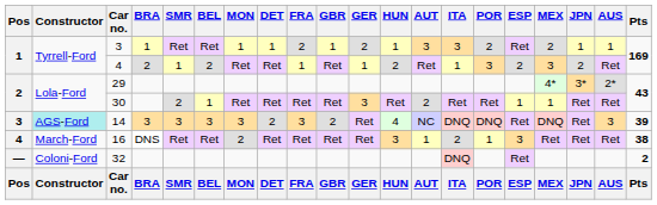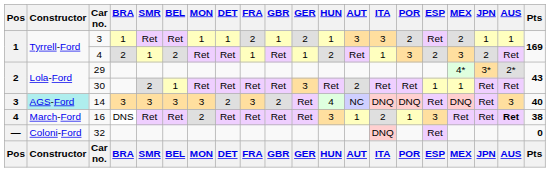 <table class="wikitable" style="font-size: 85%; text-align:center;">
 <tr valign="top">
 <th valign="middle">Pos</th>
 <th valign="middle">Constructor</th>
 <th valign="middle">Car<br>no.</th>
 <th><a href='#'>BRA</a><br></th>
 <th><a href='#'>SMR</a><br></th>
 <th><a href='#'>BEL</a><br></th>
 <th><a href='#'>MON</a><br></th>
 <th><a href='#'>DET</a><br></th>
 <th><a href='#'>FRA</a><br></th>
 <th><a href='#'>GBR</a><br></th>
 <th><a href='#'>GER</a><br></th>
 <th><a href='#'>HUN</a><br></th>
 <th><a href='#'>AUT</a><br></th>
 <th><a href='#'>ITA</a><br></th>
 <th><a href='#'>POR</a><br></th>
 <th><a href='#'>ESP</a><br></th>
 <th><a href='#'>MEX</a><br></th>
 <th><a href='#'>JPN</a><br></th>
 <th><a href='#'>AUS</a><br></th>
 <th valign="middle">Pts</th>
 </tr>
 <tr>
 <th rowspan="2">1</th>
 <td rowspan="2" align="left"> <a href='#'>Tyrrell</a>-<a href='#'>Ford</a></td>
 <td align="center">3</td>
 <td style="background:#ffffbf;">1</td>
 <td style="background:#efcfff;">Ret</td>
 <td style="background:#efcfff;">Ret</td>
 <td style="background:#ffffbf;">1</td>
 <td style="background:#ffffbf;">1</td>
 <td style="background:#dfdfdf;">2</td>
 <td style="background:#ffffbf;">1</td>
 <td style="background:#dfdfdf;">2</td>
 <td style="background:#ffffbf;">1</td>
 <td style="background:#ffdf9f;">3</td>
 <td style="background:#ffdf9f;">3</td>
 <td style="background:#dfdfdf;">2</td>
 <td style="background:#efcfff;">Ret</td>
 <td style="background:#dfdfdf;">2</td>
 <td style="background:#ffffbf;">1</td>
 <td style="background:#ffffbf;">1</td>
 <td rowspan="2" align="right"><strong>169</strong></td>
 </tr>
 <tr>
 <td align="center">4</td>
 <td style="background:#dfdfdf;">2</td>
 <td style="background:#ffffbf;">1</td>
 <td style="background:#dfdfdf;">2</td>
 <td style="background:#efcfff;">Ret</td>
 <td style="background:#efcfff;">Ret</td>
 <td style="background:#ffffbf;">1</td>
 <td style="background:#efcfff;">Ret</td>
 <td style="background:#ffffbf;">1</td>
 <td style="background:#dfdfdf;">2</td>
 <td style="background:#efcfff;">Ret</td>
 <td style="background:#ffffbf;">1</td>
 <td style="background:#ffdf9f;">3</td>
 <td style="background:#dfdfdf;">2</td>
 <td style="background:#ffdf9f;">3</td>
 <td style="background:#dfdfdf;">2</td>
 <td style="background:#efcfff;">Ret</td>
 </tr>
 <tr>
 <th rowspan="2">2</th>
 <td rowspan="2" align="left"> <a href='#'>Lola</a>-<a href='#'>Ford</a></td>
 <td align="center">29</td>
 <td></td>
 <td></td>
 <td></td>
 <td></td>
 <td></td>
 <td></td>
 <td></td>
 <td></td>
 <td></td>
 <td></td>
 <td></td>
 <td></td>
 <td></td>
 <td style="background:#dfffdf;">4*</td>
 <td style="background:#ffdf9f;">3*</td>
 <td style="background:#dfdfdf;">2*</td>
 <td rowspan="2" align="right"><strong>43</strong></td>
 </tr>
 <tr>
 <td align="center">30</td>
 <td></td>
 <td style="background:#dfdfdf;">2</td>
 <td style="background:#ffffbf;">1</td>
 <td style="background:#efcfff;">Ret</td>
 <td style="background:#efcfff;">Ret</td>
 <td style="background:#efcfff;">Ret</td>
 <td style="background:#efcfff;">Ret</td>
 <td style="background:#ffdf9f;">3</td>
 <td style="background:#efcfff;">Ret</td>
 <td style="background:#dfdfdf;">2</td>
 <td style="background:#efcfff;">Ret</td>
 <td style="background:#efcfff;">Ret</td>
 <td style="background:#ffffbf;">1</td>
 <td style="background:#ffffbf;">1</td>
 <td style="background:#efcfff;">Ret</td>
 <td style="background:#efcfff;">Ret</td>
 </tr>
 <tr>
 <th>3</th>
 <td align=left style="background: paleturquoise;"> <a href='#'>AGS</a>-<a href='#'>Ford</a></td>
 <td align="center">14</td>
 <td style="background:#ffdf9f;">3</td>
 <td style="background:#ffdf9f;">3</td>
 <td style="background:#ffdf9f;">3</td>
 <td style="background:#ffdf9f;">3</td>
 <td style="background:#dfdfdf;">2</td>
 <td style="background:#ffdf9f;">3</td>
 <td style="background:#dfdfdf;">2</td>
 <td style="background:#efcfff;">Ret</td>
 <td style="background:#dfffdf;">4</td>
 <td style="background:#cfcfff;">NC</td>
 <td style="background:#ffcfcf;">DNQ</td>
 <td style="background:#ffcfcf;">DNQ</td>
 <td style="background:#efcfff;">Ret</td>
 <td style="background:#ffcfcf;">DNQ</td>
 <td style="background:#efcfff;">Ret</td>
 <td style="background:#ffdf9f;">3</td>
-<td align=right><strong>39</strong></td>
+<td align=right><strong>40</strong></td>
 </tr>
 <tr>
 <th>4</th>
 <td align=left> <a href='#'>March</a>-<a href='#'>Ford</a></td>
 <td align="center">16</td>
 <td style="background:#ffffff;">DNS</td>
 <td style="background:#efcfff;">Ret</td>
 <td style="background:#efcfff;">Ret</td>
 <td style="background:#dfdfdf;">2</td>
 <td style="background:#efcfff;">Ret</td>
 <td style="background:#efcfff;">Ret</td>
 <td style="background:#efcfff;">Ret</td>
 <td style="background:#efcfff;">Ret</td>
 <td style="background:#ffdf9f;">3</td>
 <td style="background:#ffffbf;">1</td>
 <td style="background:#dfdfdf;">2</td>
 <td style="background:#ffffbf;">1</td>
 <td style="background:#ffdf9f;">3</td>
 <td style="background:#efcfff;">Ret</td>
 <td style="background:#efcfff;">Ret</td>
-<td style="background:#efcfff;">Ret</td>
+<td style="background:#efcfff;"><strong>Ret</strong></td>
 <td align=right><strong>38</strong></td>
 </tr>
 <tr>
 <th>—</th>
 <td align=left> <a href='#'>Coloni</a>-<a href='#'>Ford</a></td>
 <td align="center">32</td>
 <td></td>
 <td></td>
 <td></td>
 <td></td>
 <td></td>
 <td></td>
 <td></td>
 <td></td>
 <td></td>
 <td></td>
 <td style="background:#ffcfcf;">DNQ</td>
 <td></td>
 <td style="background:#efcfff;">Ret</td>
 <td></td>
 <td></td>
 <td></td>
-<td align=right><strong>2</strong></td>
+<td align=right><strong>0</strong></td>
 </tr>
 <tr>
 <th valign="middle">Pos</th>
 <th valign="middle">Constructor</th>
 <th valign="middle">Car<br>no.</th>
 <th><a href='#'>BRA</a><br></th>
 <th><a href='#'>SMR</a><br></th>
 <th><a href='#'>BEL</a><br></th>
 <th><a href='#'>MON</a><br></th>
 <th><a href='#'>DET</a><br></th>
 <th><a href='#'>FRA</a><br></th>
 <th><a href='#'>GBR</a><br></th>
 <th><a href='#'>GER</a><br></th>
 <th><a href='#'>HUN</a><br></th>
 <th><a href='#'>AUT</a><br></th>
 <th><a href='#'>ITA</a><br></th>
 <th><a href='#'>POR</a><br></th>
 <th><a href='#'>ESP</a><br></th>
 <th><a href='#'>MEX</a><br></th>
 <th><a href='#'>JPN</a><br></th>
 <th><a href='#'>AUS</a><br></th>
 <th valign="middle">Pts</th>
 </tr>
 </table>
